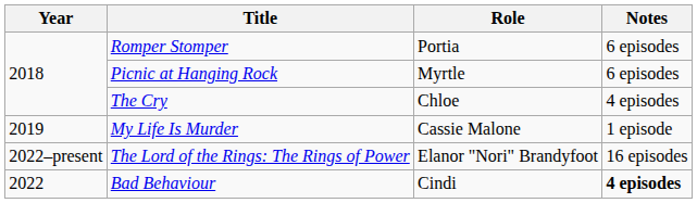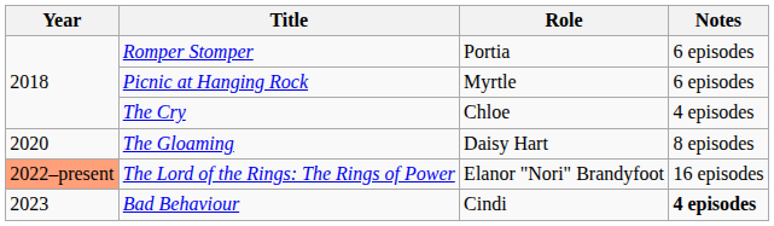 <table class="wikitable">
 <tr style="background:#ccc; text-align:center;">
 <th>Year</th>
 <th>Title</th>
 <th>Role</th>
 <th>Notes</th>
 </tr>
 <tr>
 <td rowspan="3">2018</td>
 <td><em><a href='#'>Romper Stomper</a></em></td>
 <td>Portia</td>
 <td>6 episodes</td>
 </tr>
 <tr>
 <td><em><a href='#'>Picnic at Hanging Rock</a></em></td>
 <td>Myrtle</td>
 <td>6 episodes</td>
 </tr>
 <tr>
 <td><em><a href='#'>The Cry</a></em></td>
 <td>Chloe</td>
 <td>4 episodes</td>
 </tr>
 <tr>
-<td>2019</td>
-<td><em><a href='#'>My Life Is Murder</a></em></td>
-<td>Cassie Malone</td>
-<td>1 episode</td>
+<td>2020</td>
+<td><em><a href='#'>The Gloaming</a></em></td>
+<td>Daisy Hart</td>
+<td>8 episodes</td>
 </tr>
 <tr>
-<td>2022–present</td>
+<td style="background: lightsalmon;">2022–present</td>
 <td><em><a href='#'>The Lord of the Rings: The Rings of Power</a></em></td>
 <td>Elanor "Nori" Brandyfoot</td>
 <td>16 episodes</td>
 </tr>
 <tr>
-<td>2022</td>
+<td>2023</td>
 <td><em><a href='#'>Bad Behaviour</a></em></td>
 <td>Cindi</td>
 <td><strong>4 episodes</strong></td>
 </tr>
 </table>
